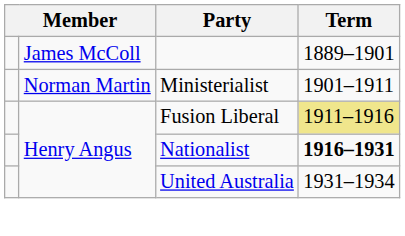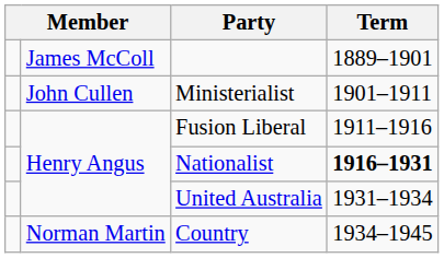 <table class="wikitable">
 <tr>
 <th colspan="2">Member</th>
 <th>Party</th>
 <th>Term</th>
 </tr>
 <tr>
 <td> </td>
 <td><a href='#'>James McColl</a></td>
 <td></td>
 <td>1889–1901</td>
 </tr>
 <tr>
 <td> </td>
-<td><a href='#'>Norman Martin</a></td>
+<td><a href='#'>John Cullen</a></td>
 <td>Ministerialist</td>
 <td>1901–1911</td>
 </tr>
 <tr>
 <td> </td>
 <td rowspan=3><a href='#'>Henry Angus</a></td>
 <td>Fusion Liberal</td>
-<td style="background: khaki;">1911–1916</td>
+<td>1911–1916</td>
 </tr>
 <tr>
 <td> </td>
 <td><a href='#'>Nationalist</a></td>
 <td><strong>1916–1931</strong></td>
 </tr>
 <tr>
 <td> </td>
 <td><a href='#'>United Australia</a></td>
 <td>1931–1934</td>
 </tr>
+<tr>
+<td> </td>
+<td><a href='#'>Norman Martin</a></td>
+<td><a href='#'>Country</a></td>
+<td>1934–1945</td>
+</tr>
 </table>
